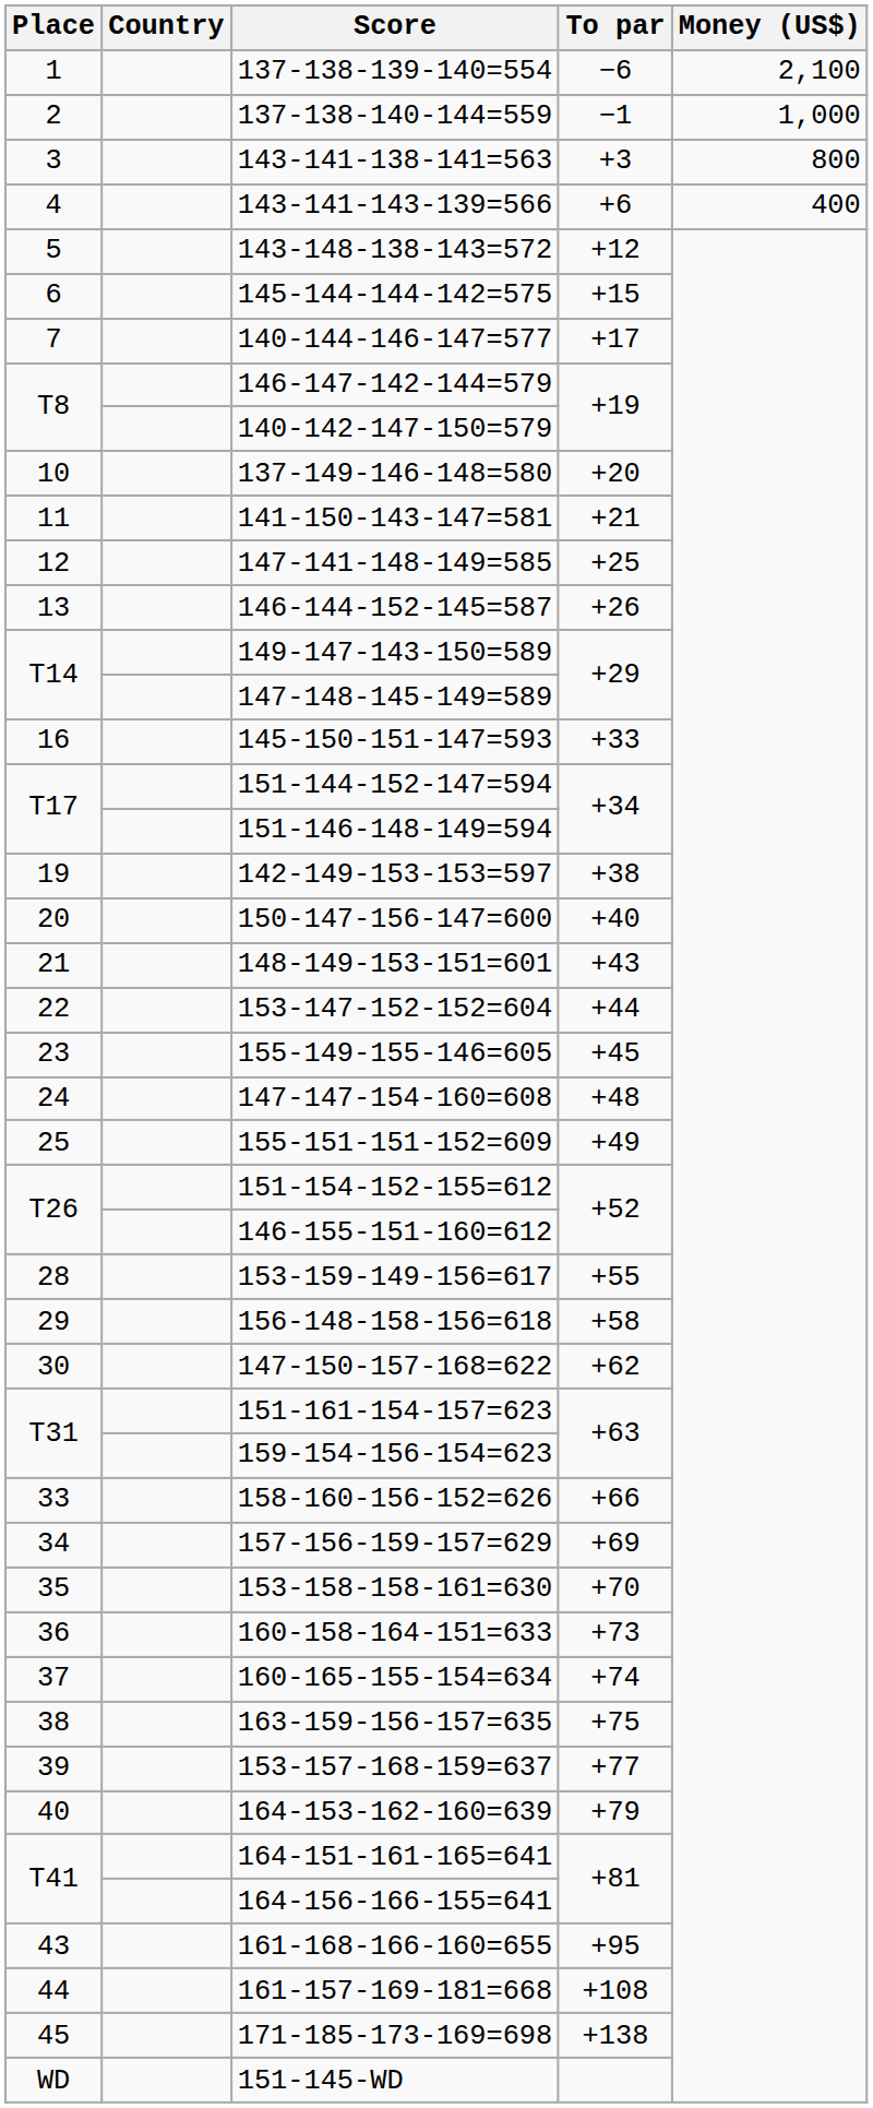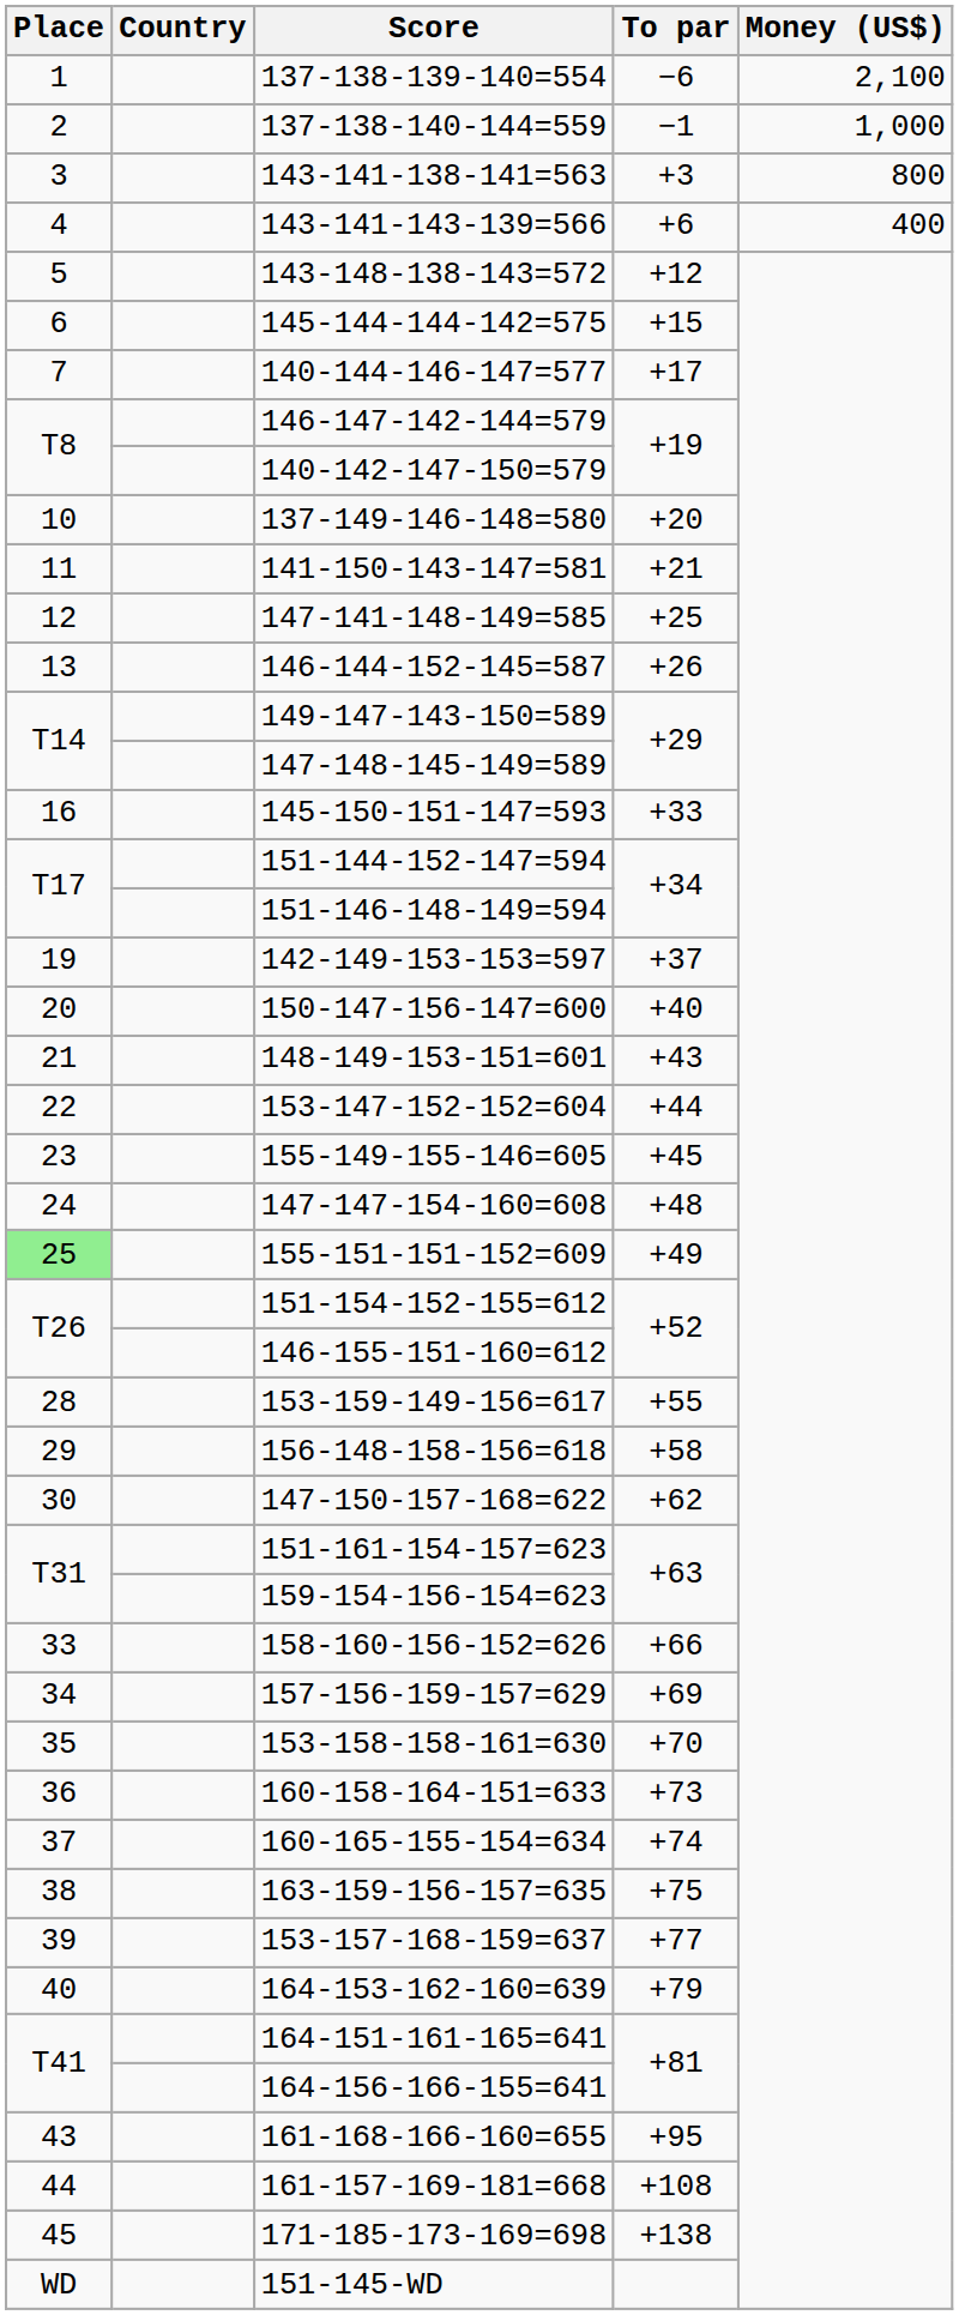 <table class="wikitable" style="font-size:95%;">
 <tr>
 <th>Place</th>
 <th>Country</th>
 <th>Score</th>
 <th>To par</th>
 <th>Money (US$)</th>
 </tr>
 <tr>
 <td align=center>1</td>
 <td></td>
 <td>137-138-139-140=554</td>
 <td align=center>−6</td>
 <td align=right>2,100</td>
 </tr>
 <tr>
 <td align=center>2</td>
 <td></td>
 <td>137-138-140-144=559</td>
 <td align=center>−1</td>
 <td align=right>1,000</td>
 </tr>
 <tr>
 <td align=center>3</td>
 <td></td>
 <td>143-141-138-141=563</td>
 <td align=center>+3</td>
 <td align=right>800</td>
 </tr>
 <tr>
 <td align=center>4</td>
 <td></td>
 <td>143-141-143-139=566</td>
 <td align=center>+6</td>
 <td align=right>400</td>
 </tr>
 <tr>
 <td align=center>5</td>
 <td></td>
 <td>143-148-138-143=572</td>
 <td align=center>+12</td>
 <td rowspan=42></td>
 </tr>
 <tr>
 <td align=center>6</td>
 <td></td>
 <td>145-144-144-142=575</td>
 <td align=center>+15</td>
 </tr>
 <tr>
 <td align=center>7</td>
 <td></td>
 <td>140-144-146-147=577</td>
 <td align=center>+17</td>
 </tr>
 <tr>
 <td rowspan=2 align=center>T8</td>
 <td></td>
 <td>146-147-142-144=579</td>
 <td rowspan=2 align=center>+19</td>
 </tr>
 <tr>
 <td></td>
 <td>140-142-147-150=579</td>
 </tr>
 <tr>
 <td align=center>10</td>
 <td></td>
 <td>137-149-146-148=580</td>
 <td align=center>+20</td>
 </tr>
 <tr>
 <td align=center>11</td>
 <td></td>
 <td>141-150-143-147=581</td>
 <td align=center>+21</td>
 </tr>
 <tr>
 <td align=center>12</td>
 <td></td>
 <td>147-141-148-149=585</td>
 <td align=center>+25</td>
 </tr>
 <tr>
 <td align=center>13</td>
 <td></td>
 <td>146-144-152-145=587</td>
 <td align=center>+26</td>
 </tr>
 <tr>
 <td rowspan=2 align=center>T14</td>
 <td></td>
 <td>149-147-143-150=589</td>
 <td rowspan=2 align=center>+29</td>
 </tr>
 <tr>
 <td></td>
 <td>147-148-145-149=589</td>
 </tr>
 <tr>
 <td align=center>16</td>
 <td></td>
 <td>145-150-151-147=593</td>
 <td align=center>+33</td>
 </tr>
 <tr>
 <td rowspan=2 align=center>T17</td>
 <td></td>
 <td>151-144-152-147=594</td>
 <td rowspan=2 align=center>+34</td>
 </tr>
 <tr>
 <td></td>
 <td>151-146-148-149=594</td>
 </tr>
 <tr>
 <td align=center>19</td>
 <td></td>
 <td>142-149-153-153=597</td>
-<td align=center>+38</td>
+<td align=center>+37</td>
 </tr>
 <tr>
 <td align=center>20</td>
 <td></td>
 <td>150-147-156-147=600</td>
 <td align=center>+40</td>
 </tr>
 <tr>
 <td align=center>21</td>
 <td></td>
 <td>148-149-153-151=601</td>
 <td align=center>+43</td>
 </tr>
 <tr>
 <td align=center>22</td>
 <td></td>
 <td>153-147-152-152=604</td>
 <td align=center>+44</td>
 </tr>
 <tr>
 <td align=center>23</td>
 <td></td>
 <td>155-149-155-146=605</td>
 <td align=center>+45</td>
 </tr>
 <tr>
 <td align=center>24</td>
 <td></td>
 <td>147-147-154-160=608</td>
 <td align=center>+48</td>
 </tr>
 <tr>
-<td align=center>25</td>
+<td align=center style="background: lightgreen;">25</td>
 <td></td>
 <td>155-151-151-152=609</td>
 <td align=center>+49</td>
 </tr>
 <tr>
 <td rowspan=2 align=center>T26</td>
 <td></td>
 <td>151-154-152-155=612</td>
 <td rowspan=2 align=center>+52</td>
 </tr>
 <tr>
 <td></td>
 <td>146-155-151-160=612</td>
 </tr>
 <tr>
 <td align=center>28</td>
 <td></td>
 <td>153-159-149-156=617</td>
 <td align=center>+55</td>
 </tr>
 <tr>
 <td align=center>29</td>
 <td></td>
 <td>156-148-158-156=618</td>
 <td align=center>+58</td>
 </tr>
 <tr>
 <td align=center>30</td>
 <td></td>
 <td>147-150-157-168=622</td>
 <td align=center>+62</td>
 </tr>
 <tr>
 <td rowspan=2 align=center>T31</td>
 <td></td>
 <td>151-161-154-157=623</td>
 <td rowspan=2 align=center>+63</td>
 </tr>
 <tr>
 <td></td>
 <td>159-154-156-154=623</td>
 </tr>
 <tr>
 <td align=center>33</td>
 <td></td>
 <td>158-160-156-152=626</td>
 <td align=center>+66</td>
 </tr>
 <tr>
 <td align=center>34</td>
 <td></td>
 <td>157-156-159-157=629</td>
 <td align=center>+69</td>
 </tr>
 <tr>
 <td align=center>35</td>
 <td></td>
 <td>153-158-158-161=630</td>
 <td align=center>+70</td>
 </tr>
 <tr>
 <td align=center>36</td>
 <td></td>
 <td>160-158-164-151=633</td>
 <td align=center>+73</td>
 </tr>
 <tr>
 <td align=center>37</td>
 <td></td>
 <td>160-165-155-154=634</td>
 <td align=center>+74</td>
 </tr>
 <tr>
 <td align=center>38</td>
 <td></td>
 <td>163-159-156-157=635</td>
 <td align=center>+75</td>
 </tr>
 <tr>
 <td align=center>39</td>
 <td></td>
 <td>153-157-168-159=637</td>
 <td align=center>+77</td>
 </tr>
 <tr>
 <td align=center>40</td>
 <td></td>
 <td>164-153-162-160=639</td>
 <td align=center>+79</td>
 </tr>
 <tr>
 <td rowspan=2 align=center>T41</td>
 <td></td>
 <td>164-151-161-165=641</td>
 <td rowspan=2 align=center>+81</td>
 </tr>
 <tr>
 <td></td>
 <td>164-156-166-155=641</td>
 </tr>
 <tr>
 <td align=center>43</td>
 <td></td>
 <td>161-168-166-160=655</td>
 <td align=center>+95</td>
 </tr>
 <tr>
 <td align=center>44</td>
 <td></td>
 <td>161-157-169-181=668</td>
 <td align=center>+108</td>
 </tr>
 <tr>
 <td align=center>45</td>
 <td></td>
 <td>171-185-173-169=698</td>
 <td align=center>+138</td>
 </tr>
 <tr>
 <td align=center>WD</td>
 <td></td>
 <td>151-145-WD</td>
 <td></td>
 </tr>
 </table>
